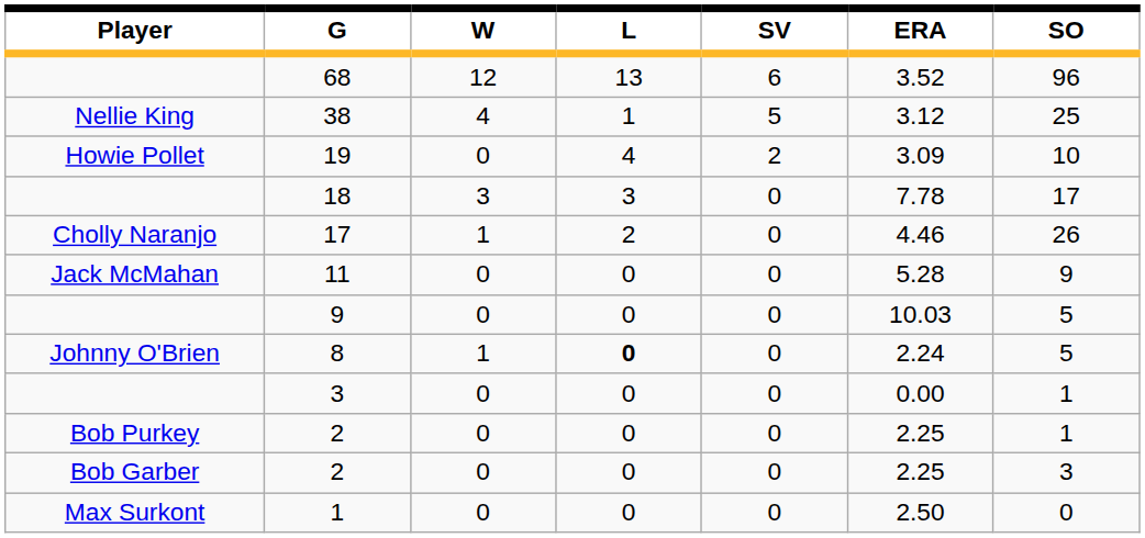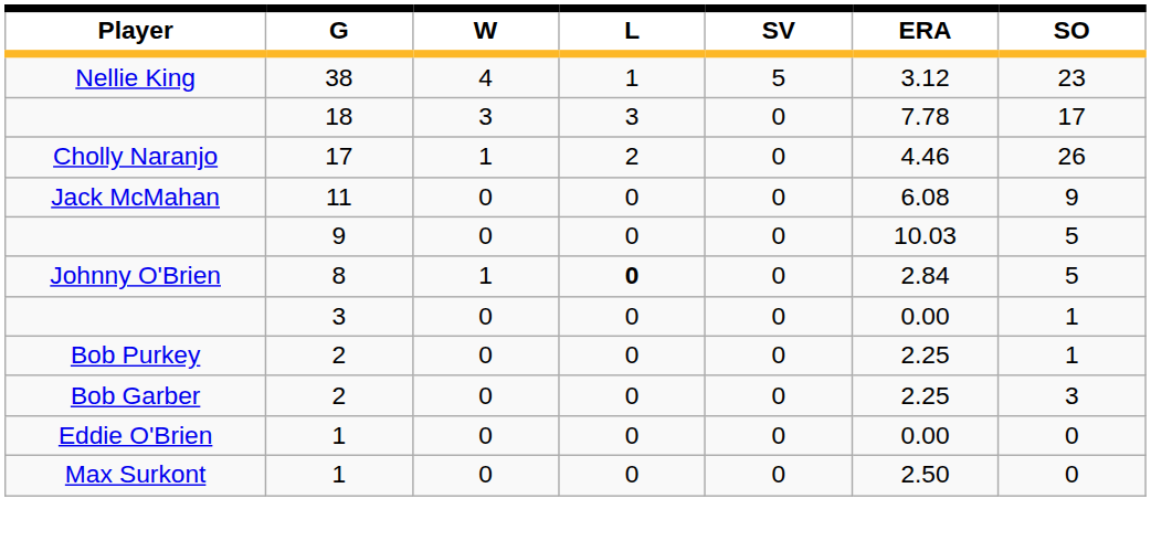 <table class="wikitable sortable">
 <tr>
 <th style="background:#FFFFFF; border-top:#000000 5px solid; border-bottom:#FDB827 5px solid;" width="16%">Player</th>
 <th style="background:#FFFFFF; border-top:#000000 5px solid; border-bottom:#FDB827 5px solid;" width="9%">G</th>
 <th style="background:#FFFFFF; border-top:#000000 5px solid; border-bottom:#FDB827 5px solid;" width="9%">W</th>
 <th style="background:#FFFFFF; border-top:#000000 5px solid; border-bottom:#FDB827 5px solid;" width="9%">L</th>
 <th style="background:#FFFFFF; border-top:#000000 5px solid; border-bottom:#FDB827 5px solid;" width="9%">SV</th>
 <th style="background:#FFFFFF; border-top:#000000 5px solid; border-bottom:#FDB827 5px solid;" width="9%">ERA</th>
 <th style="background:#FFFFFF; border-top:#000000 5px solid; border-bottom:#FDB827 5px solid;" width="9%">SO</th>
 </tr>
 <tr align="center">
-<td></td>
-<td>68</td>
-<td>12</td>
-<td>13</td>
-<td>6</td>
-<td>3.52</td>
-<td>96</td>
-</tr>
-<tr align="center">
 <td><a href='#'>Nellie King</a></td>
 <td>38</td>
 <td>4</td>
 <td>1</td>
 <td>5</td>
 <td>3.12</td>
-<td>25</td>
-</tr>
-<tr align="center">
-<td><a href='#'>Howie Pollet</a></td>
-<td>19</td>
-<td>0</td>
-<td>4</td>
-<td>2</td>
-<td>3.09</td>
-<td>10</td>
+<td>23</td>
 </tr>
 <tr align="center">
 <td></td>
 <td>18</td>
 <td>3</td>
 <td>3</td>
 <td>0</td>
 <td>7.78</td>
 <td>17</td>
 </tr>
 <tr align="center">
 <td><a href='#'>Cholly Naranjo</a></td>
 <td>17</td>
 <td>1</td>
 <td>2</td>
 <td>0</td>
 <td>4.46</td>
 <td>26</td>
 </tr>
 <tr align="center">
 <td><a href='#'>Jack McMahan</a></td>
 <td>11</td>
 <td>0</td>
 <td>0</td>
 <td>0</td>
-<td>5.28</td>
+<td>6.08</td>
 <td>9</td>
 </tr>
 <tr align="center">
 <td></td>
 <td>9</td>
 <td>0</td>
 <td>0</td>
 <td>0</td>
 <td>10.03</td>
 <td>5</td>
 </tr>
 <tr align="center">
 <td><a href='#'>Johnny O'Brien</a></td>
 <td>8</td>
 <td>1</td>
 <td><strong>0</strong></td>
 <td>0</td>
-<td>2.24</td>
+<td>2.84</td>
 <td>5</td>
 </tr>
 <tr align="center">
 <td></td>
 <td>3</td>
 <td>0</td>
 <td>0</td>
 <td>0</td>
 <td>0.00</td>
 <td>1</td>
 </tr>
 <tr align="center">
 <td><a href='#'>Bob Purkey</a></td>
 <td>2</td>
 <td>0</td>
 <td>0</td>
 <td>0</td>
 <td>2.25</td>
 <td>1</td>
 </tr>
 <tr align="center">
 <td><a href='#'>Bob Garber</a></td>
 <td>2</td>
 <td>0</td>
 <td>0</td>
 <td>0</td>
 <td>2.25</td>
 <td>3</td>
 </tr>
 <tr align="center">
+<td><a href='#'>Eddie O'Brien</a></td>
+<td>1</td>
+<td>0</td>
+<td>0</td>
+<td>0</td>
+<td>0.00</td>
+<td>0</td>
+</tr>
+<tr align="center">
 <td><a href='#'>Max Surkont</a></td>
 <td>1</td>
 <td>0</td>
 <td>0</td>
 <td>0</td>
 <td>2.50</td>
 <td>0</td>
 </tr>
 </table>
